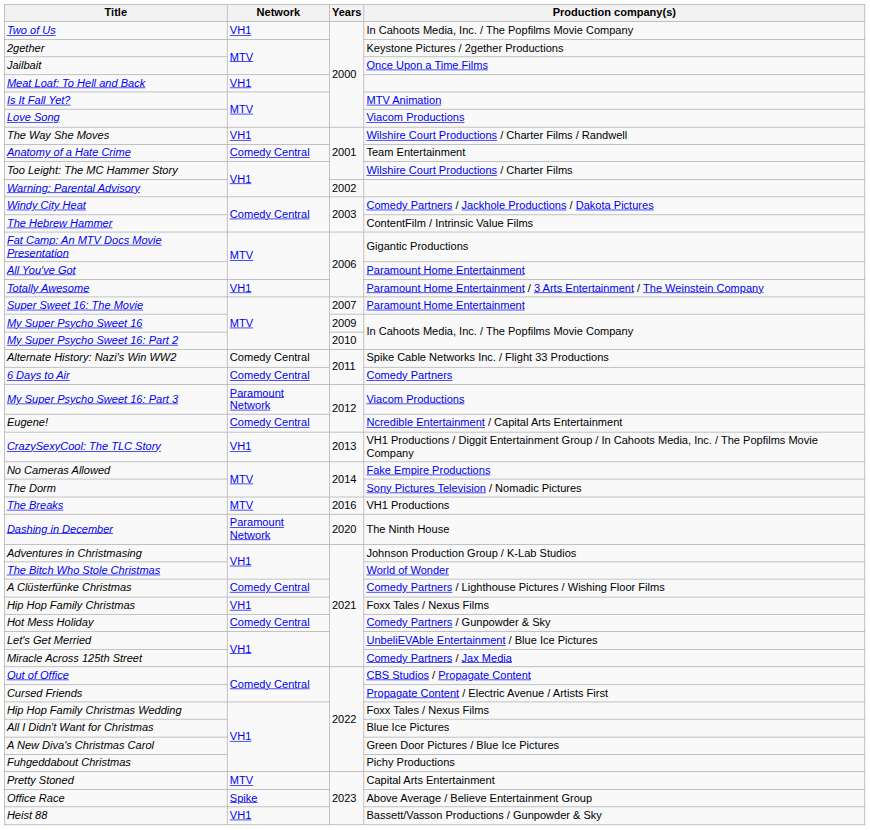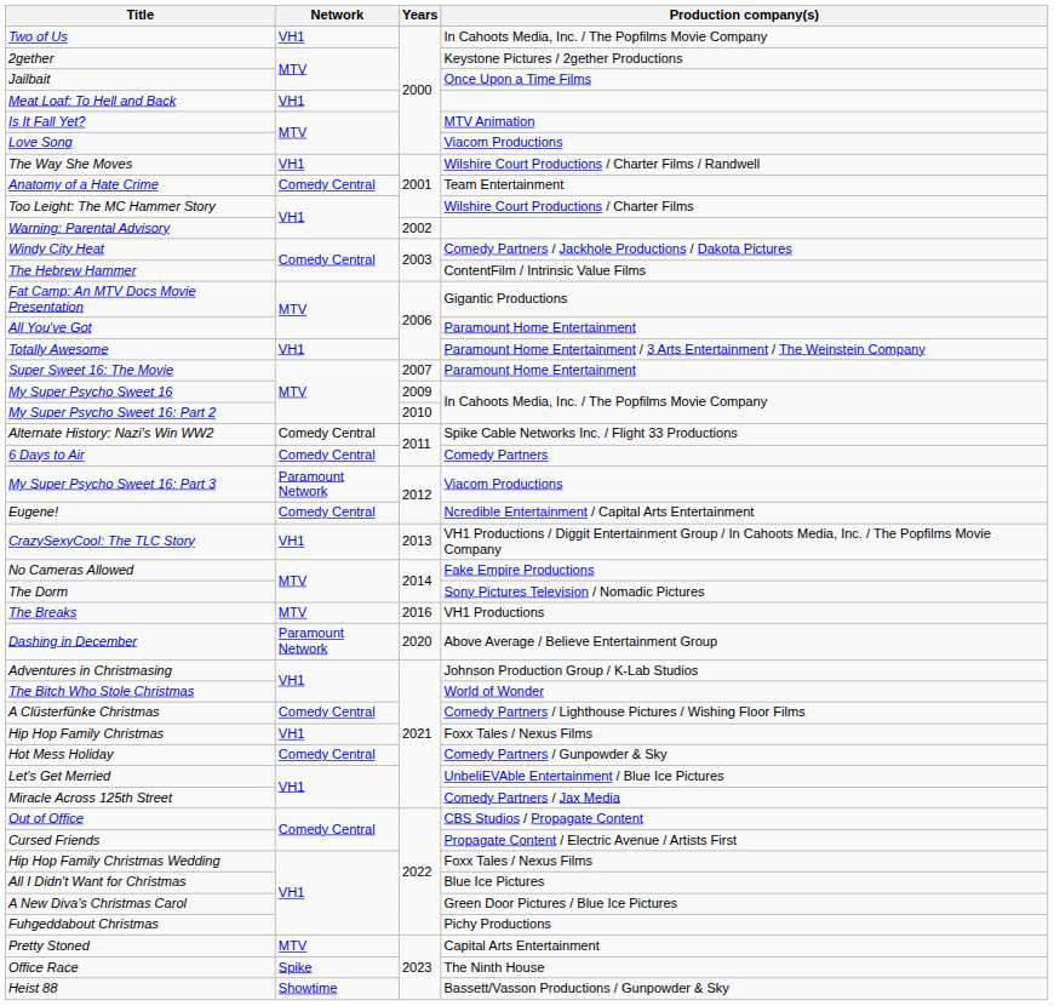 <table class="wikitable sortable">
 <tr>
 <th scope="col">Title</th>
 <th scope="col">Network</th>
 <th scope="col">Years</th>
 <th scope="col">Production company(s)</th>
 </tr>
 <tr>
 <td><em><a href='#'>Two of Us</a></em></td>
 <td><a href='#'>VH1</a></td>
 <td rowspan="6">2000</td>
 <td>In Cahoots Media, Inc. / The Popfilms Movie Company</td>
 </tr>
 <tr>
 <td><em>2gether</em></td>
 <td rowspan="2"><a href='#'>MTV</a></td>
 <td>Keystone Pictures / 2gether Productions</td>
 </tr>
 <tr>
 <td><em>Jailbait</em></td>
 <td><a href='#'>Once Upon a Time Films</a></td>
 </tr>
 <tr>
 <td><em><a href='#'>Meat Loaf: To Hell and Back</a></em></td>
 <td><a href='#'>VH1</a></td>
 <td></td>
 </tr>
 <tr>
 <td><em><a href='#'>Is It Fall Yet?</a></em></td>
 <td rowspan="2"><a href='#'>MTV</a></td>
 <td><a href='#'>MTV Animation</a></td>
 </tr>
 <tr>
 <td><em><a href='#'>Love Song</a></em></td>
 <td><a href='#'>Viacom Productions</a></td>
 </tr>
 <tr>
 <td><em>The Way She Moves</em></td>
 <td><a href='#'>VH1</a></td>
 <td rowspan="3">2001</td>
 <td><a href='#'>Wilshire Court Productions</a> / Charter Films / Randwell</td>
 </tr>
 <tr>
 <td><em><a href='#'>Anatomy of a Hate Crime</a></em></td>
 <td><a href='#'>Comedy Central</a></td>
 <td>Team Entertainment</td>
 </tr>
 <tr>
 <td><em>Too Leight: The MC Hammer Story</em></td>
 <td rowspan="2"><a href='#'>VH1</a></td>
 <td><a href='#'>Wilshire Court Productions</a> / Charter Films</td>
 </tr>
 <tr>
 <td><em><a href='#'>Warning: Parental Advisory</a></em></td>
 <td>2002</td>
 <td></td>
 </tr>
 <tr>
 <td><em><a href='#'>Windy City Heat</a></em></td>
 <td rowspan="2"><a href='#'>Comedy Central</a></td>
 <td rowspan="2">2003</td>
 <td><a href='#'>Comedy Partners</a> / <a href='#'>Jackhole Productions</a> / <a href='#'>Dakota Pictures</a></td>
 </tr>
 <tr>
 <td><em><a href='#'>The Hebrew Hammer</a></em></td>
 <td>ContentFilm / Intrinsic Value Films</td>
 </tr>
 <tr>
 <td><em><a href='#'>Fat Camp: An MTV Docs Movie Presentation</a></em></td>
 <td rowspan="2"><a href='#'>MTV</a></td>
 <td rowspan="3">2006</td>
 <td>Gigantic Productions</td>
 </tr>
 <tr>
 <td><em><a href='#'>All You've Got</a></em></td>
 <td><a href='#'>Paramount Home Entertainment</a></td>
 </tr>
 <tr>
 <td><em><a href='#'>Totally Awesome</a></em></td>
 <td><a href='#'>VH1</a></td>
 <td><a href='#'>Paramount Home Entertainment</a> / <a href='#'>3 Arts Entertainment</a> / <a href='#'>The Weinstein Company</a></td>
 </tr>
 <tr>
 <td><em><a href='#'>Super Sweet 16: The Movie</a></em></td>
 <td rowspan="3"><a href='#'>MTV</a></td>
 <td>2007</td>
 <td><a href='#'>Paramount Home Entertainment</a></td>
 </tr>
 <tr>
 <td><em><a href='#'>My Super Psycho Sweet 16</a></em></td>
 <td>2009</td>
 <td rowspan="2">In Cahoots Media, Inc. / The Popfilms Movie Company</td>
 </tr>
 <tr>
 <td><em><a href='#'>My Super Psycho Sweet 16: Part 2</a></em></td>
 <td>2010</td>
 </tr>
 <tr>
 <td><em>Alternate History: Nazi's Win WW2</em></td>
 <td>Comedy Central</td>
 <td rowspan="2">2011</td>
 <td>Spike Cable Networks Inc. / Flight 33 Productions</td>
 </tr>
 <tr>
 <td><em><a href='#'>6 Days to Air</a></em></td>
 <td><a href='#'>Comedy Central</a></td>
 <td><a href='#'>Comedy Partners</a></td>
 </tr>
 <tr>
 <td><em><a href='#'>My Super Psycho Sweet 16: Part 3</a></em></td>
 <td><a href='#'>Paramount Network</a></td>
 <td rowspan="2">2012</td>
 <td><a href='#'>Viacom Productions</a></td>
 </tr>
 <tr>
 <td><em>Eugene!</em></td>
 <td><a href='#'>Comedy Central</a></td>
 <td><a href='#'>Ncredible Entertainment</a> / Capital Arts Entertainment</td>
 </tr>
 <tr>
 <td><em><a href='#'>CrazySexyCool: The TLC Story</a></em></td>
 <td><a href='#'>VH1</a></td>
 <td>2013</td>
 <td>VH1 Productions / Diggit Entertainment Group / In Cahoots Media, Inc. / The Popfilms Movie Company</td>
 </tr>
 <tr>
 <td><em>No Cameras Allowed</em></td>
 <td rowspan="2"><a href='#'>MTV</a></td>
 <td rowspan="2">2014</td>
 <td><a href='#'>Fake Empire Productions</a></td>
 </tr>
 <tr>
 <td><em>The Dorm</em></td>
 <td><a href='#'>Sony Pictures Television</a> / Nomadic Pictures</td>
 </tr>
 <tr>
 <td><em><a href='#'>The Breaks</a></em></td>
 <td><a href='#'>MTV</a></td>
 <td>2016</td>
 <td>VH1 Productions</td>
 </tr>
 <tr>
 <td><em><a href='#'>Dashing in December</a></em></td>
 <td><a href='#'>Paramount Network</a></td>
 <td>2020</td>
-<td>The Ninth House</td>
+<td>Above Average / Believe Entertainment Group</td>
 </tr>
 <tr>
 <td><em>Adventures in Christmasing</em></td>
 <td rowspan="2"><a href='#'>VH1</a></td>
 <td rowspan="7">2021</td>
 <td>Johnson Production Group / K-Lab Studios</td>
 </tr>
 <tr>
 <td><em><a href='#'>The Bitch Who Stole Christmas</a></em></td>
 <td><a href='#'>World of Wonder</a></td>
 </tr>
 <tr>
 <td><em>A Clüsterfünke Christmas</em></td>
 <td><a href='#'>Comedy Central</a></td>
 <td><a href='#'>Comedy Partners</a> / Lighthouse Pictures / Wishing Floor Films</td>
 </tr>
 <tr>
 <td><em>Hip Hop Family Christmas</em></td>
 <td><a href='#'>VH1</a></td>
 <td>Foxx Tales / Nexus Films</td>
 </tr>
 <tr>
 <td><em>Hot Mess Holiday</em></td>
 <td><a href='#'>Comedy Central</a></td>
 <td><a href='#'>Comedy Partners</a> / Gunpowder & Sky</td>
 </tr>
 <tr>
 <td><em>Let's Get Merried</em></td>
 <td rowspan="2"><a href='#'>VH1</a></td>
 <td><a href='#'>UnbeliEVAble Entertainment</a> / Blue Ice Pictures</td>
 </tr>
 <tr>
 <td><em>Miracle Across 125th Street</em></td>
 <td><a href='#'>Comedy Partners</a> / <a href='#'>Jax Media</a></td>
 </tr>
 <tr>
 <td><em><a href='#'>Out of Office</a></em></td>
 <td rowspan="2"><a href='#'>Comedy Central</a></td>
 <td rowspan="6">2022</td>
 <td><a href='#'>CBS Studios</a> / <a href='#'>Propagate Content</a></td>
 </tr>
 <tr>
 <td><em>Cursed Friends</em></td>
 <td><a href='#'>Propagate Content</a> / Electric Avenue / Artists First</td>
 </tr>
 <tr>
 <td><em>Hip Hop Family Christmas Wedding</em></td>
 <td rowspan="4"><a href='#'>VH1</a></td>
 <td>Foxx Tales / Nexus Films</td>
 </tr>
 <tr>
 <td><em>All I Didn't Want for Christmas</em></td>
 <td>Blue Ice Pictures</td>
 </tr>
 <tr>
 <td><em>A New Diva's Christmas Carol</em></td>
 <td>Green Door Pictures / Blue Ice Pictures</td>
 </tr>
 <tr>
 <td><em>Fuhgeddabout Christmas</em></td>
 <td>Pichy Productions</td>
 </tr>
 <tr>
 <td><em>Pretty Stoned</em></td>
 <td><a href='#'>MTV</a></td>
 <td rowspan="3">2023</td>
 <td>Capital Arts Entertainment</td>
 </tr>
 <tr>
 <td><em>Office Race</em></td>
 <td><a href='#'>Spike</a></td>
-<td>Above Average / Believe Entertainment Group</td>
+<td>The Ninth House</td>
 </tr>
 <tr>
 <td><em>Heist 88</em></td>
-<td><a href='#'>VH1</a></td>
+<td><a href='#'>Showtime</a></td>
 <td>Bassett/Vasson Productions / Gunpowder & Sky</td>
 </tr>
 </table>
